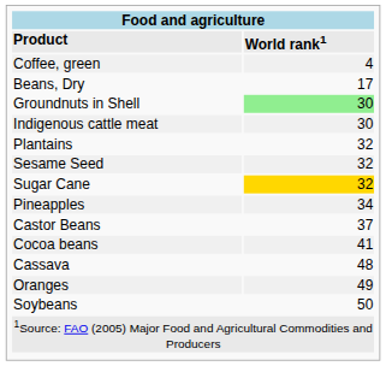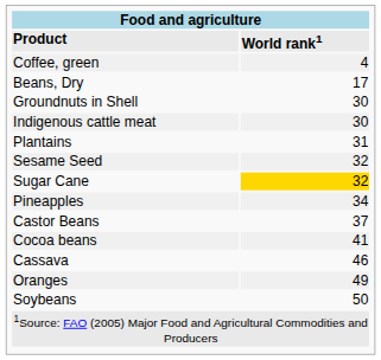 <table style="width: 26em; font-size: 85%; text-align: left;" class="infobox">
 <tr>
 <th align="center" bgcolor="lightblue" colspan="3">Food and agriculture</th>
 </tr>
 <tr>
 <th style="background:#e9e9e9;"><strong>Product</strong></th>
 <th style="background:#e9e9e9;">World rank<sup>1</sup></th>
 </tr>
 <tr>
 <td style="background:#f0f0f0;">Coffee, green</td>
 <td style="background:#f0f0f0;" align=right>4</td>
 </tr>
 <tr>
 <td>Beans, Dry</td>
 <td align=right>17</td>
 </tr>
 <tr>
 <td>Groundnuts in Shell</td>
-<td align=right style="background: lightgreen;">30</td>
+<td align=right>30</td>
 </tr>
 <tr>
 <td style="background:#f0f0f0;">Indigenous cattle meat</td>
 <td style="background:#f0f0f0;" align=right>30</td>
 </tr>
 <tr>
 <td>Plantains</td>
-<td align=right>32</td>
+<td align=right>31</td>
 </tr>
 <tr>
 <td style="background:#f0f0f0;">Sesame Seed</td>
 <td style="background:#f0f0f0;" align=right>32</td>
 </tr>
 <tr>
 <td>Sugar Cane</td>
 <td align=right style="background: gold;">32</td>
 </tr>
 <tr>
 <td style="background:#f0f0f0;">Pineapples</td>
 <td style="background:#f0f0f0;" align=right>34</td>
 </tr>
 <tr>
 <td>Castor Beans</td>
 <td align=right>37</td>
 </tr>
 <tr>
 <td style="background:#f0f0f0;">Cocoa beans</td>
 <td style="background:#f0f0f0;" align=right>41</td>
 </tr>
 <tr>
 <td>Cassava</td>
-<td align=right>48</td>
+<td align=right>46</td>
 </tr>
 <tr>
 <td style="background:#f0f0f0;">Oranges</td>
 <td style="background:#f0f0f0;" align=right>49</td>
 </tr>
 <tr>
 <td>Soybeans</td>
 <td align=right>50</td>
 </tr>
 <tr>
 <td colspan=3 style="background:#e9e9e9;" align=center><small><sup>1</sup>Source: <a href='#'>FAO</a> (2005) Major Food and Agricultural Commodities and Producers</small></td>
 </tr>
 <tr>
 </tr>
 </table>
